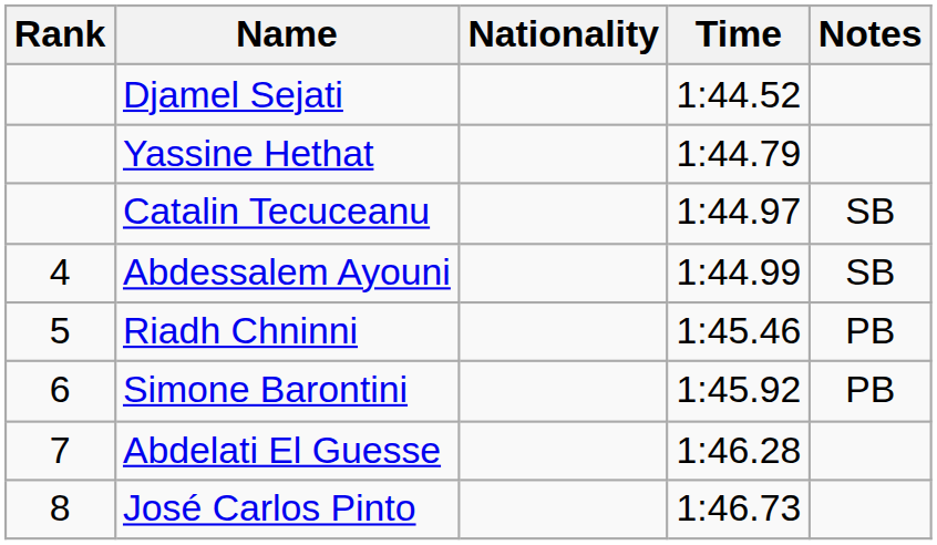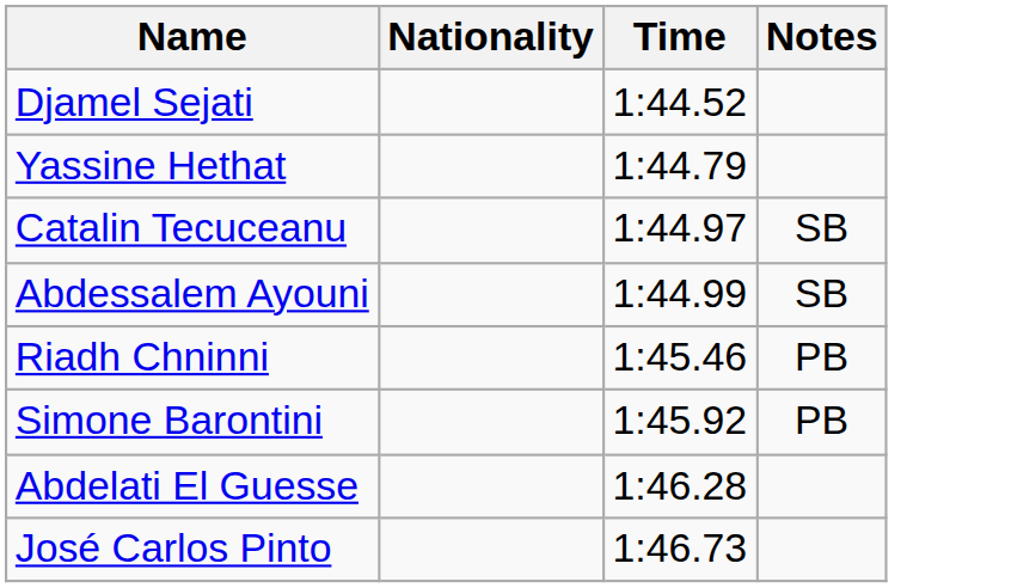 <table class="wikitable sortable" style="text-align:center">
 <tr>
-<th>Rank</th>
 <th>Name</th>
 <th>Nationality</th>
 <th>Time</th>
 <th>Notes</th>
 </tr>
 <tr>
-<td></td>
 <td align=left><a href='#'>Djamel Sejati</a></td>
 <td align=left></td>
 <td>1:44.52</td>
 <td></td>
 </tr>
 <tr>
-<td></td>
 <td align=left><a href='#'>Yassine Hethat</a></td>
 <td align=left></td>
 <td>1:44.79</td>
 <td></td>
 </tr>
 <tr>
-<td></td>
 <td align=left><a href='#'>Catalin Tecuceanu</a></td>
 <td align=left></td>
 <td>1:44.97</td>
 <td>SB</td>
 </tr>
 <tr>
-<td>4</td>
 <td align=left><a href='#'>Abdessalem Ayouni</a></td>
 <td align=left></td>
 <td>1:44.99</td>
 <td>SB</td>
 </tr>
 <tr>
-<td>5</td>
 <td align=left><a href='#'>Riadh Chninni</a></td>
 <td align=left></td>
 <td>1:45.46</td>
 <td>PB</td>
 </tr>
 <tr>
-<td>6</td>
 <td align=left><a href='#'>Simone Barontini</a></td>
 <td align=left></td>
 <td>1:45.92</td>
 <td>PB</td>
 </tr>
 <tr>
-<td>7</td>
 <td align=left><a href='#'>Abdelati El Guesse</a></td>
 <td align=left></td>
 <td>1:46.28</td>
 <td></td>
 </tr>
 <tr>
-<td>8</td>
 <td align=left><a href='#'>José Carlos Pinto</a></td>
 <td align=left></td>
 <td>1:46.73</td>
 <td></td>
 </tr>
 </table>
